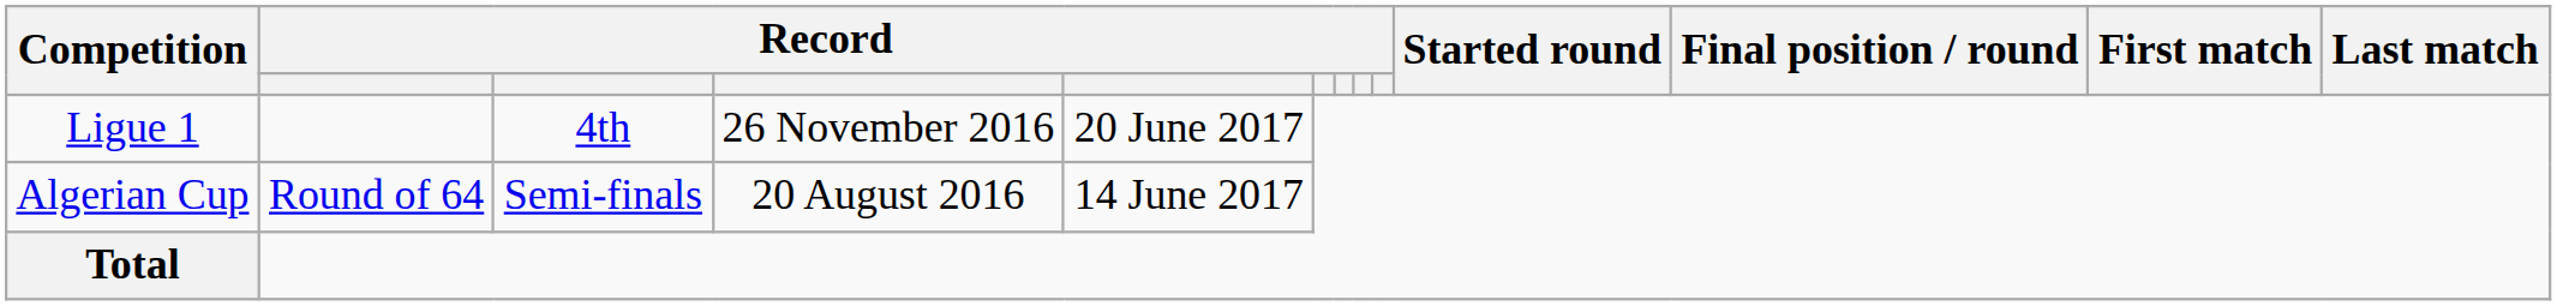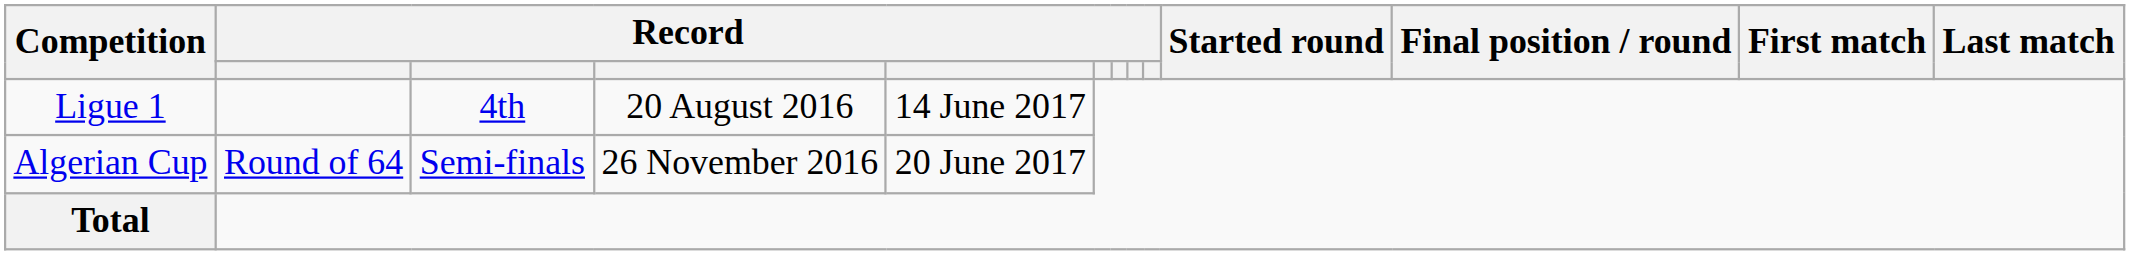 <table class="wikitable" style="text-align: center">
 <tr>
 <th rowspan=2>Competition</th>
 <th colspan=8>Record</th>
 <th rowspan=2>Started round</th>
 <th rowspan=2>Final position / round</th>
 <th rowspan=2>First match</th>
 <th rowspan=2>Last match</th>
 </tr>
 <tr>
 <th></th>
 <th></th>
 <th></th>
 <th></th>
 <th></th>
 <th></th>
 <th></th>
 <th></th>
 </tr>
 <tr>
 <td><a href='#'>Ligue 1</a><br></td>
 <td></td>
 <td><a href='#'>4th</a></td>
-<td>26 November 2016</td>
-<td>20 June 2017</td>
+<td>20 August 2016</td>
+<td>14 June 2017</td>
 </tr>
 <tr>
 <td><a href='#'>Algerian Cup</a><br></td>
 <td><a href='#'>Round of 64</a></td>
 <td><a href='#'>Semi-finals</a></td>
-<td>20 August 2016</td>
-<td>14 June 2017</td>
+<td>26 November 2016</td>
+<td>20 June 2017</td>
 </tr>
 <tr>
 <th>Total<br></th>
 </tr>
 </table>
